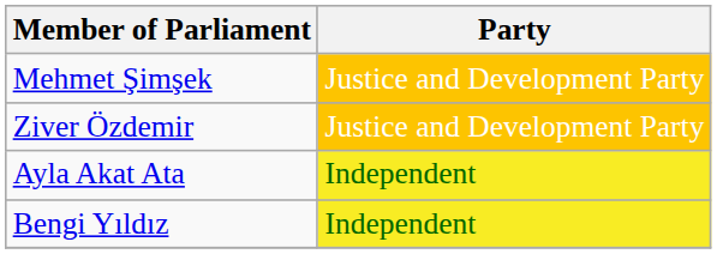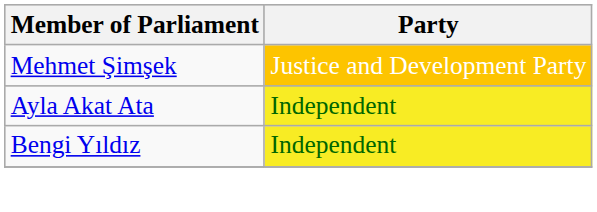 <table class="wikitable">
 <tr>
 <th>Member of Parliament</th>
 <th>Party</th>
 </tr>
 <tr>
 <td><a href='#'>Mehmet Şimşek</a></td>
-<td style="background:#FDC400; color:white">Justice and Development Party</td>
-</tr>
-<tr>
-<td><a href='#'>Ziver Özdemir</a></td>
 <td style="background:#FDC400; color:white">Justice and Development Party</td>
 </tr>
 <tr>
 <td><a href='#'>Ayla Akat Ata</a></td>
 <td style="background:#F8EC24; color:#006600">Independent</td>
 </tr>
 <tr>
 <td><a href='#'>Bengi Yıldız</a></td>
 <td style="background:#F8EC24; color:#006600">Independent</td>
 </tr>
 <tr>
 </tr>
 </table>
